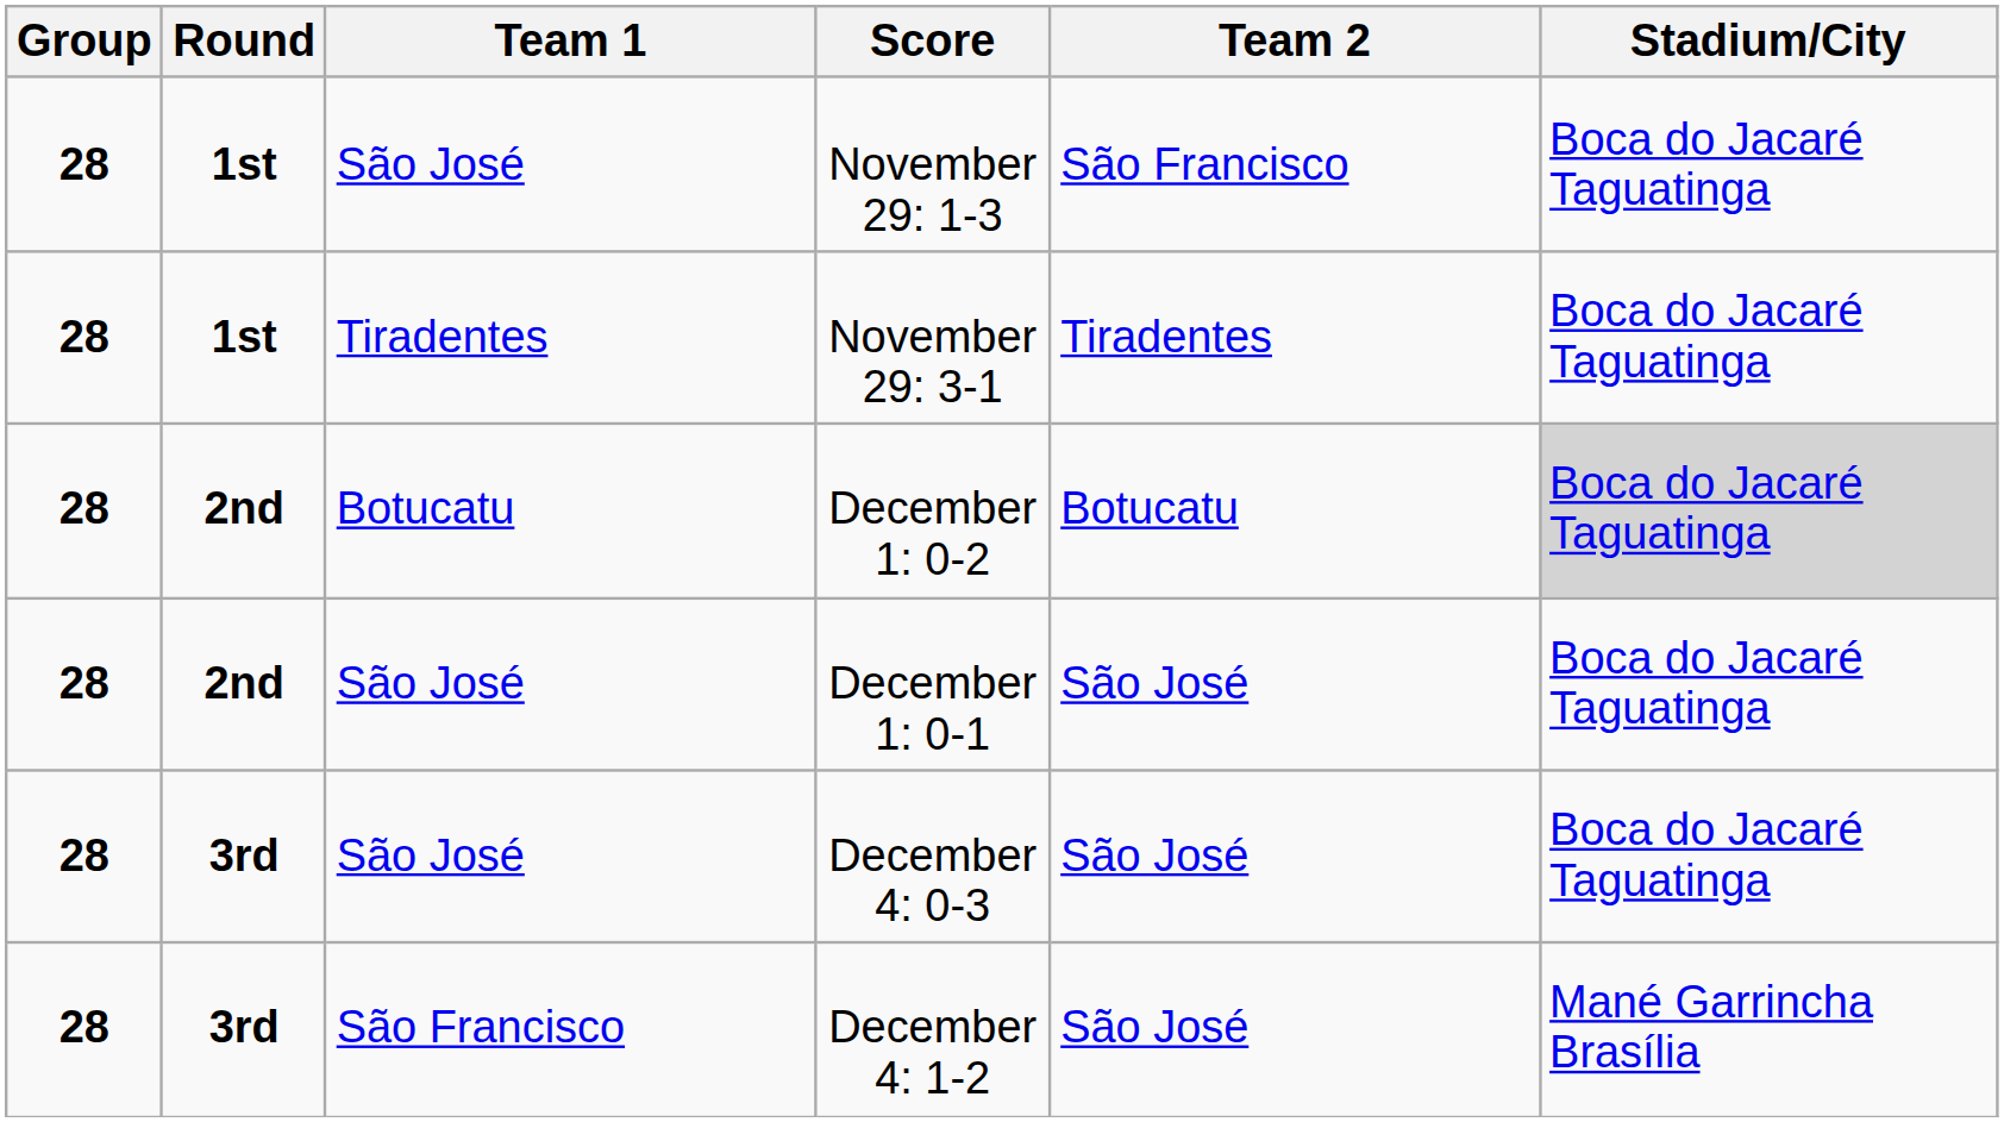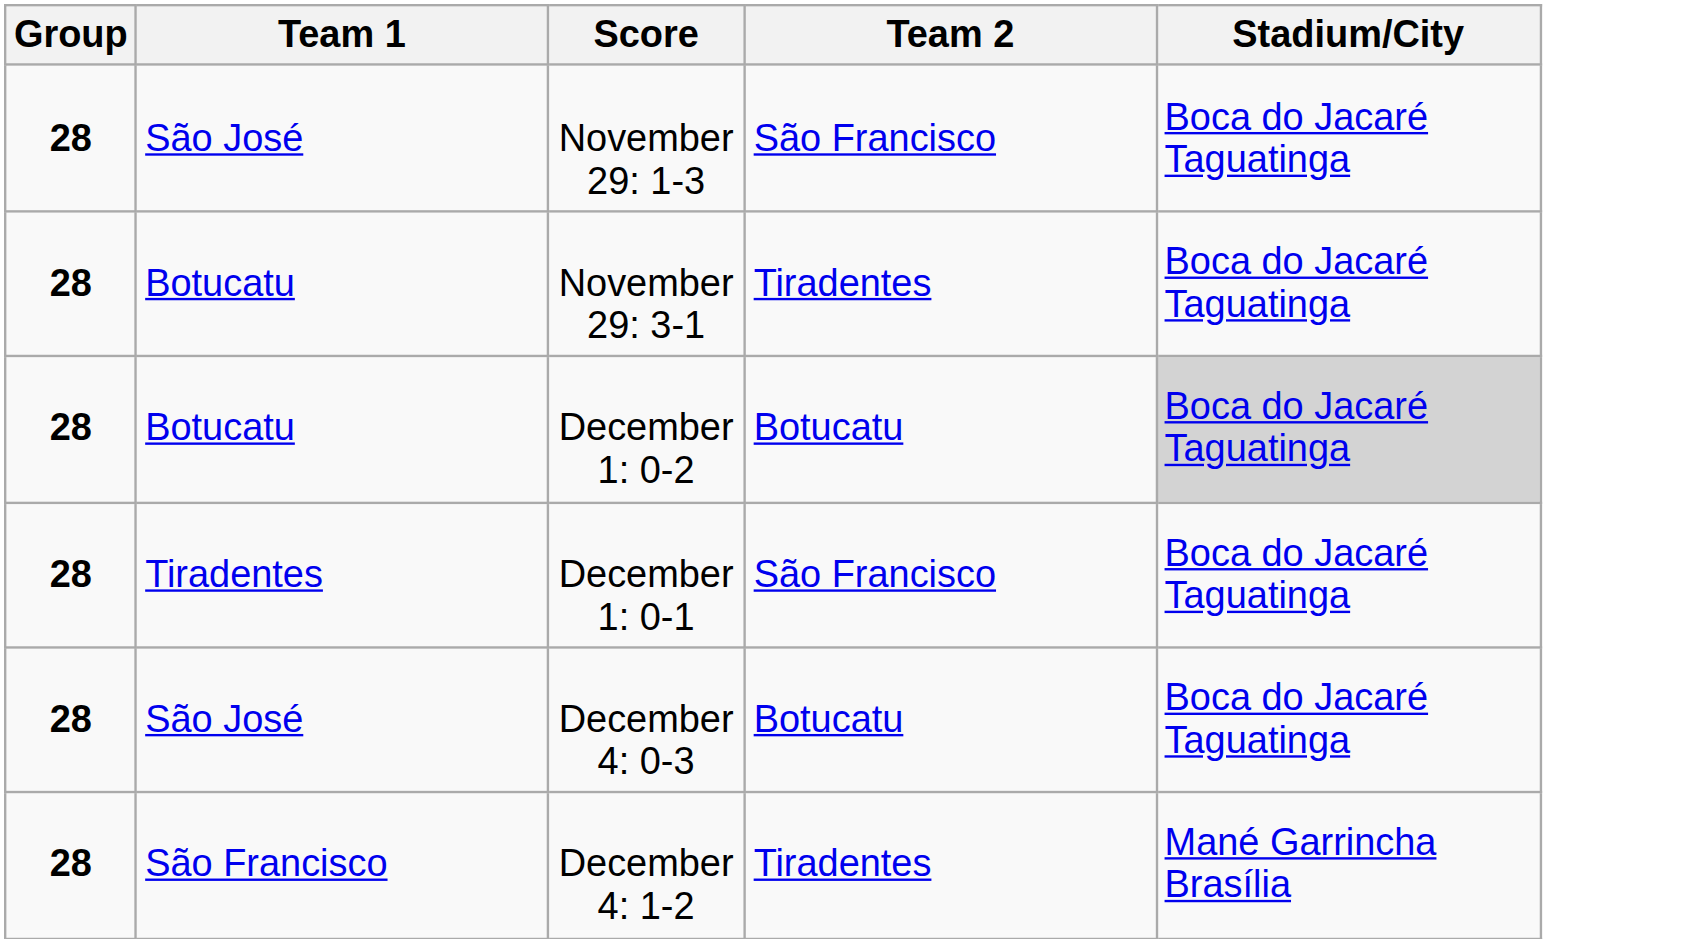 <table class="wikitable">
 <tr>
 <th width="20">Group</th>
-<th width="20">Round</th>
 <th width="166">Team 1</th>
 <th width="76">Score</th>
 <th width="166">Team 2</th>
 <th width="155">Stadium/City</th>
 </tr>
 <tr>
 <td style="text-align:center"><strong>28</strong></td>
-<td style="text-align:center"><strong>1st</strong></td>
 <td> <a href='#'>São José</a></td>
 <td style="text-align:center"><br>November 29: 1-3</td>
 <td> <a href='#'>São Francisco</a></td>
 <td><a href='#'>Boca do Jacaré</a> <br>  <a href='#'>Taguatinga</a></td>
 </tr>
 <tr>
 <td style="text-align:center"><strong>28</strong></td>
-<td style="text-align:center"><strong>1st</strong></td>
-<td> <a href='#'>Tiradentes</a></td>
+<td> <a href='#'>Botucatu</a></td>
 <td style="text-align:center"><br>November 29: 3-1</td>
 <td> <a href='#'>Tiradentes</a></td>
 <td><a href='#'>Boca do Jacaré</a> <br>  <a href='#'>Taguatinga</a></td>
 </tr>
 <tr>
 <td style="text-align:center"><strong>28</strong></td>
-<td style="text-align:center"><strong>2nd</strong></td>
 <td> <a href='#'>Botucatu</a></td>
 <td style="text-align:center"><br>December 1: 0-2</td>
 <td> <a href='#'>Botucatu</a></td>
 <td style="background: lightgrey;"><a href='#'>Boca do Jacaré</a> <br>  <a href='#'>Taguatinga</a></td>
 </tr>
 <tr>
 <td style="text-align:center"><strong>28</strong></td>
-<td style="text-align:center"><strong>2nd</strong></td>
-<td> <a href='#'>São José</a></td>
+<td> <a href='#'>Tiradentes</a></td>
 <td style="text-align:center"><br>December 1: 0-1</td>
-<td> <a href='#'>São José</a></td>
+<td> <a href='#'>São Francisco</a></td>
 <td><a href='#'>Boca do Jacaré</a> <br>  <a href='#'>Taguatinga</a></td>
 </tr>
 <tr>
 <td style="text-align:center"><strong>28</strong></td>
-<td style="text-align:center"><strong>3rd</strong></td>
 <td> <a href='#'>São José</a></td>
 <td style="text-align:center"><br>December 4: 0-3</td>
-<td> <a href='#'>São José</a></td>
+<td> <a href='#'>Botucatu</a></td>
 <td><a href='#'>Boca do Jacaré</a> <br>  <a href='#'>Taguatinga</a></td>
 </tr>
 <tr>
 <td style="text-align:center"><strong>28</strong></td>
-<td style="text-align:center"><strong>3rd</strong></td>
 <td> <a href='#'>São Francisco</a></td>
 <td style="text-align:center"><br>December 4: 1-2</td>
-<td> <a href='#'>São José</a></td>
+<td> <a href='#'>Tiradentes</a></td>
 <td><a href='#'>Mané Garrincha</a> <br>  <a href='#'>Brasília</a></td>
 </tr>
 </table>
